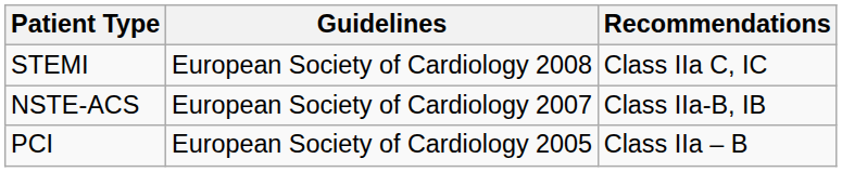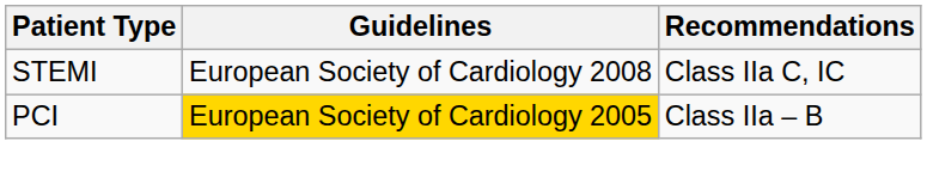 <table class="wikitable">
 <tr>
 <th>Patient Type</th>
 <th>Guidelines</th>
 <th>Recommendations</th>
 </tr>
 <tr>
 <td>STEMI</td>
 <td>European Society of Cardiology 2008</td>
 <td>Class IIa C, IC</td>
 </tr>
 <tr>
-<td>NSTE-ACS</td>
-<td>European Society of Cardiology 2007</td>
-<td>Class IIa-B, IB</td>
-</tr>
-<tr>
 <td>PCI</td>
-<td>European Society of Cardiology 2005</td>
+<td style="background: gold;">European Society of Cardiology 2005</td>
 <td>Class IIa – B</td>
 </tr>
 </table>
